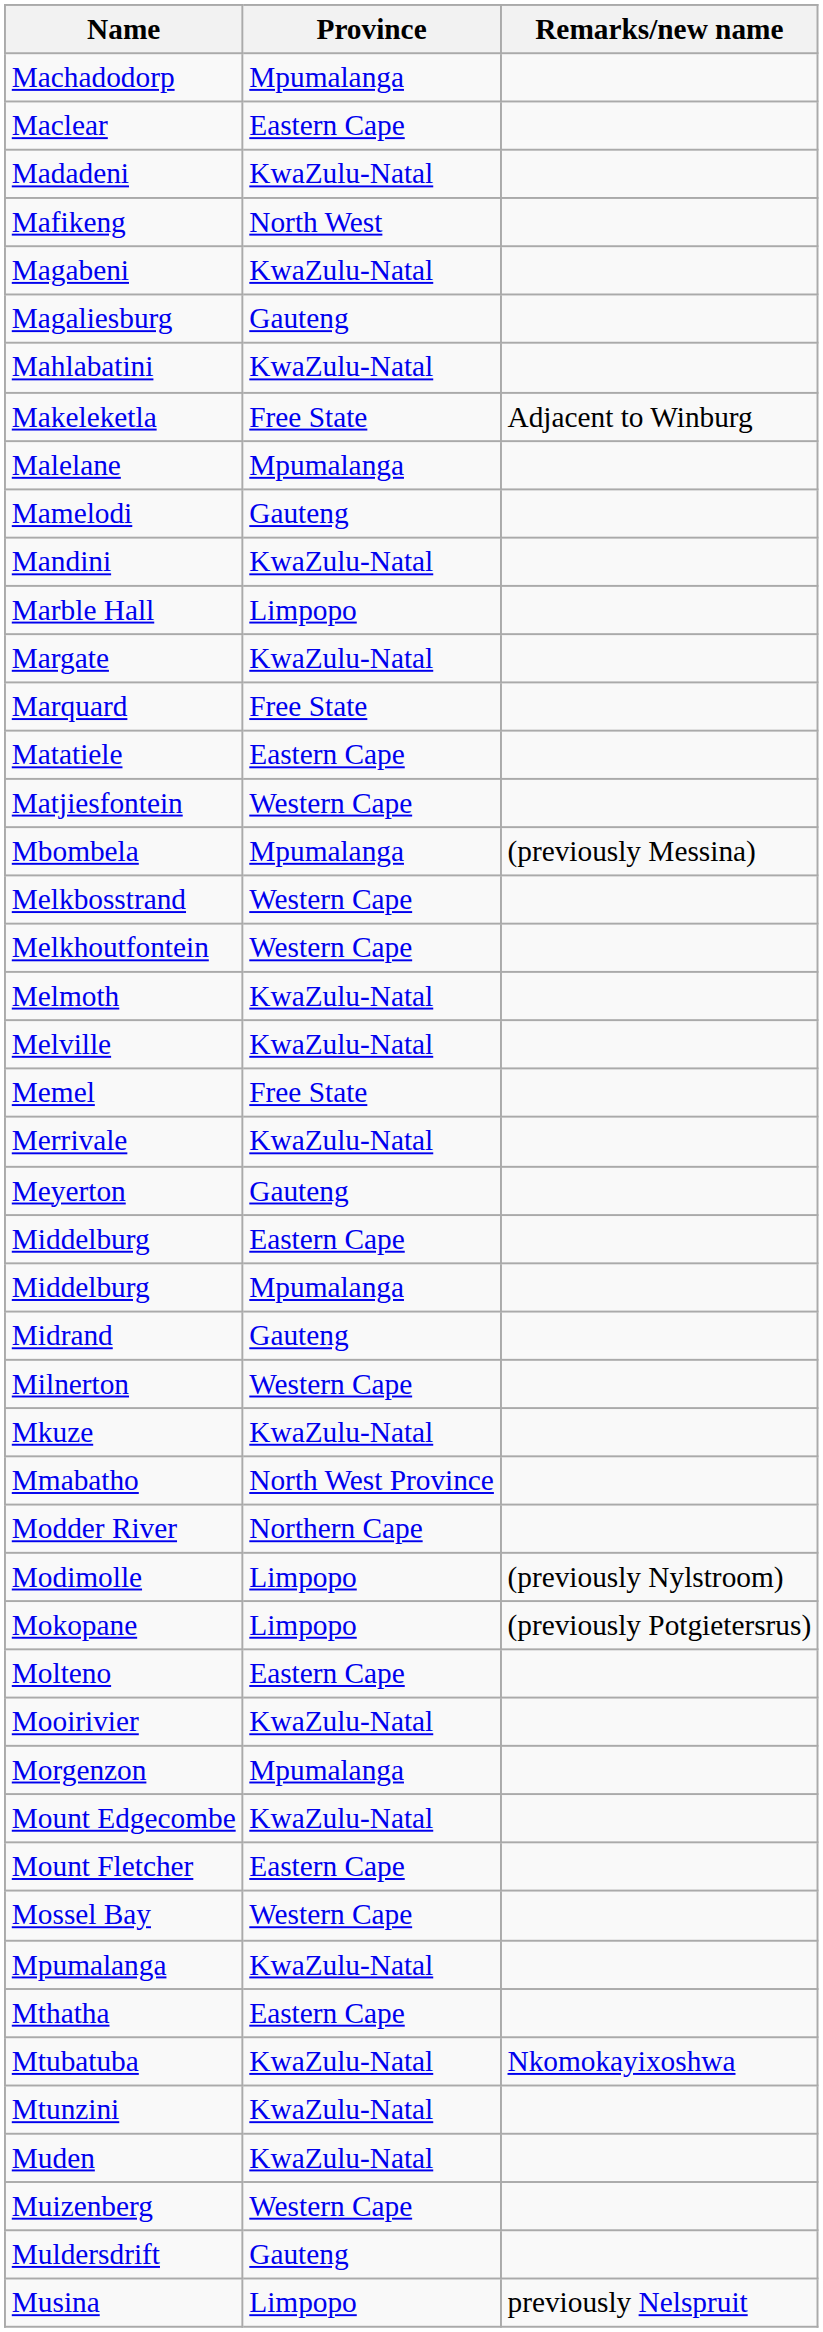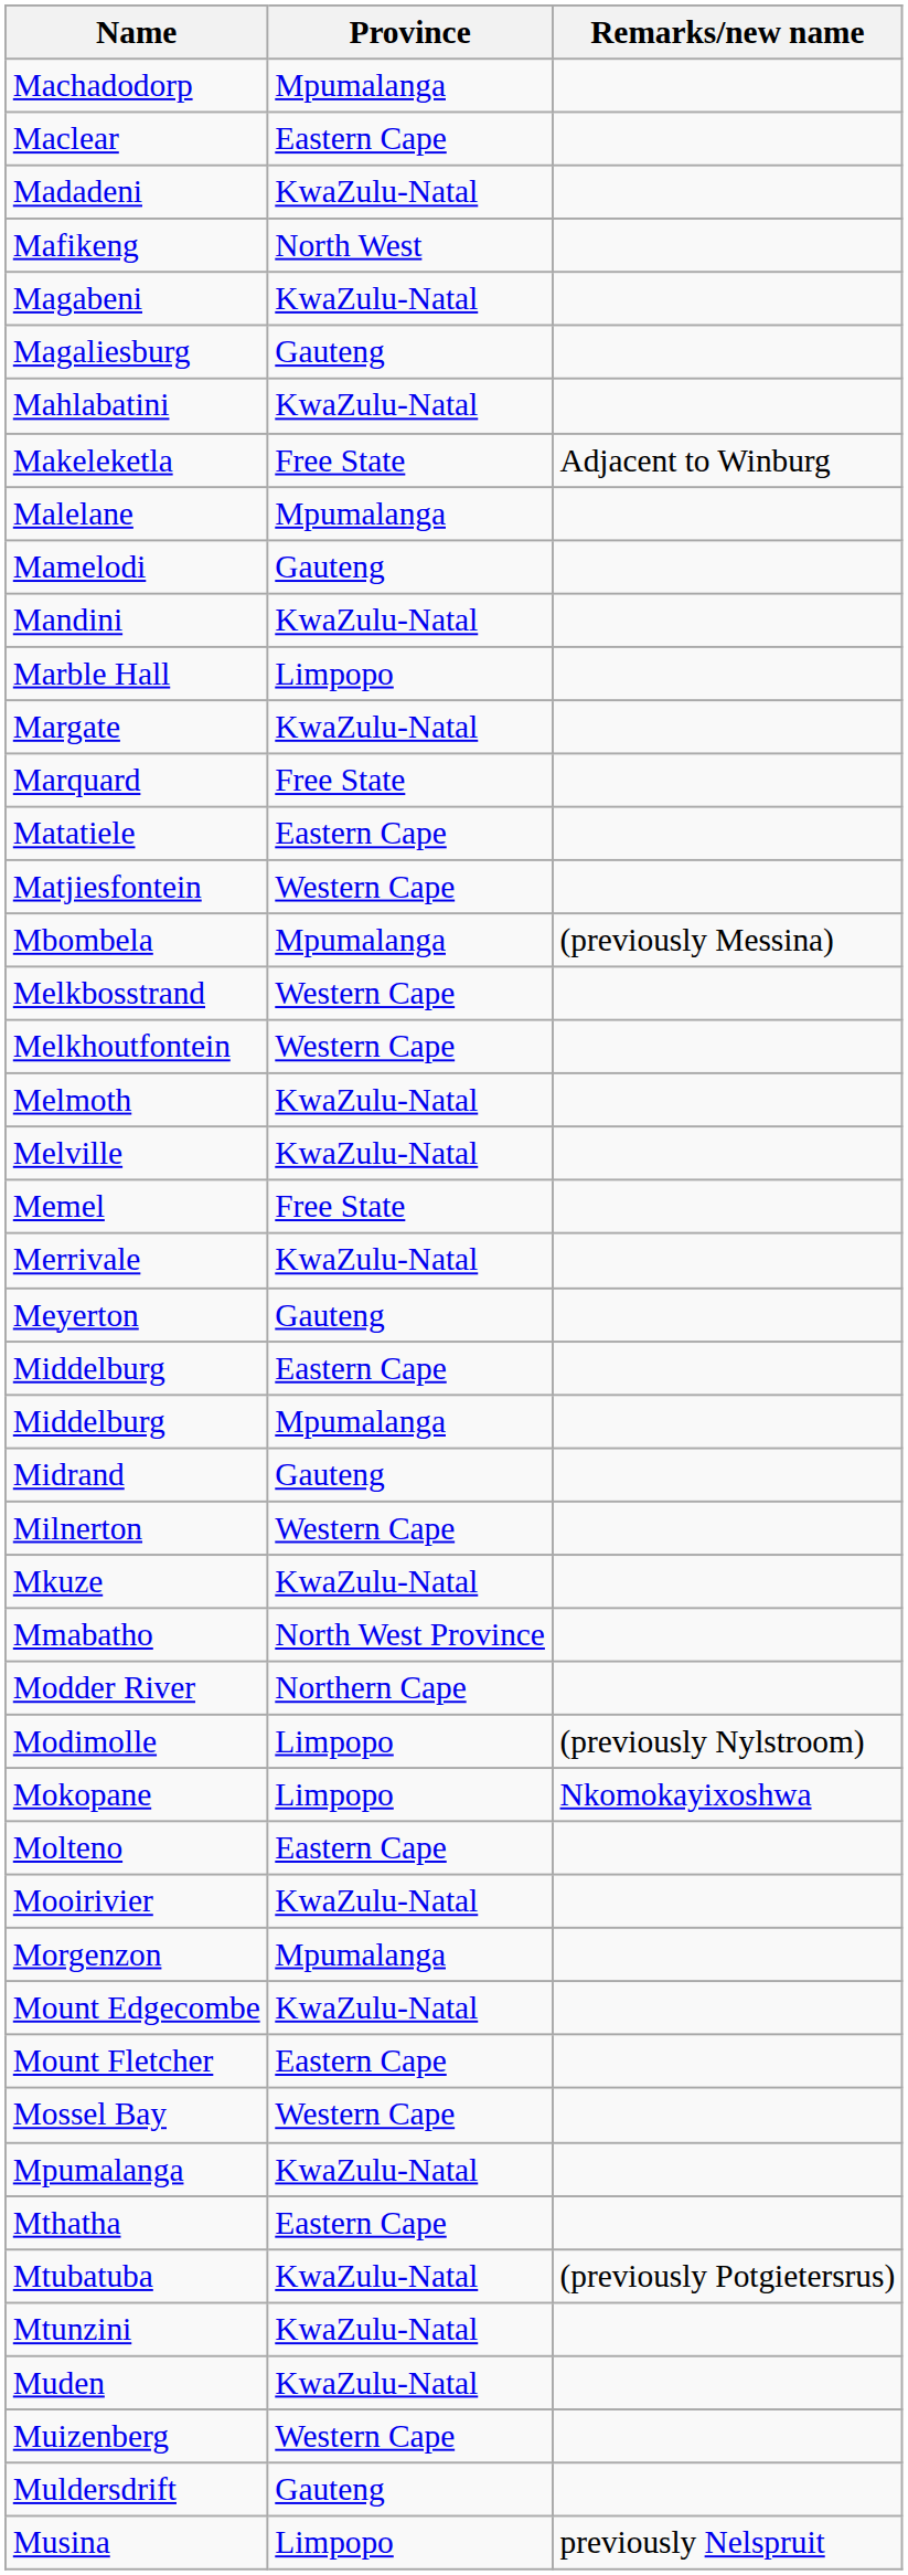 <table class="wikitable sortable" style="font-size: 95%;">
 <tr>
 <th>Name</th>
 <th>Province</th>
 <th>Remarks/new name</th>
 </tr>
 <tr>
 <td><a href='#'>Machadodorp</a></td>
 <td><a href='#'>Mpumalanga</a></td>
 <td></td>
 </tr>
 <tr>
 <td><a href='#'>Maclear</a></td>
 <td><a href='#'>Eastern Cape</a></td>
 <td></td>
 </tr>
 <tr>
 <td><a href='#'>Madadeni</a></td>
 <td><a href='#'>KwaZulu-Natal</a></td>
 <td></td>
 </tr>
 <tr>
 <td><a href='#'>Mafikeng</a></td>
 <td><a href='#'>North West</a></td>
 <td></td>
 </tr>
 <tr>
 <td><a href='#'>Magabeni</a></td>
 <td><a href='#'>KwaZulu-Natal</a></td>
 <td></td>
 </tr>
 <tr>
 <td><a href='#'>Magaliesburg</a></td>
 <td><a href='#'>Gauteng</a></td>
 <td></td>
 </tr>
 <tr>
 <td><a href='#'>Mahlabatini</a></td>
 <td><a href='#'>KwaZulu-Natal</a></td>
 <td></td>
 </tr>
 <tr>
 <td><a href='#'>Makeleketla</a></td>
 <td><a href='#'>Free State</a></td>
 <td>Adjacent to Winburg</td>
 </tr>
 <tr>
 <td><a href='#'>Malelane</a></td>
 <td><a href='#'>Mpumalanga</a></td>
 <td></td>
 </tr>
 <tr>
 <td><a href='#'>Mamelodi</a></td>
 <td><a href='#'>Gauteng</a></td>
 <td></td>
 </tr>
 <tr>
 <td><a href='#'>Mandini</a></td>
 <td><a href='#'>KwaZulu-Natal</a></td>
 <td></td>
 </tr>
 <tr>
 <td><a href='#'>Marble Hall</a></td>
 <td><a href='#'>Limpopo</a></td>
 <td></td>
 </tr>
 <tr>
 <td><a href='#'>Margate</a></td>
 <td><a href='#'>KwaZulu-Natal</a></td>
 <td></td>
 </tr>
 <tr>
 <td><a href='#'>Marquard</a></td>
 <td><a href='#'>Free State</a></td>
 <td></td>
 </tr>
 <tr>
 <td><a href='#'>Matatiele</a></td>
 <td><a href='#'>Eastern Cape</a></td>
 <td></td>
 </tr>
 <tr>
 <td><a href='#'>Matjiesfontein</a></td>
 <td><a href='#'>Western Cape</a></td>
 <td></td>
 </tr>
 <tr>
 <td><a href='#'>Mbombela</a></td>
 <td><a href='#'>Mpumalanga</a></td>
 <td>(previously Messina)</td>
 </tr>
 <tr>
 <td><a href='#'>Melkbosstrand</a></td>
 <td><a href='#'>Western Cape</a></td>
 <td></td>
 </tr>
 <tr>
 <td><a href='#'>Melkhoutfontein</a></td>
 <td><a href='#'>Western Cape</a></td>
 <td></td>
 </tr>
 <tr>
 <td><a href='#'>Melmoth</a></td>
 <td><a href='#'>KwaZulu-Natal</a></td>
 <td></td>
 </tr>
 <tr>
 <td><a href='#'>Melville</a></td>
 <td><a href='#'>KwaZulu-Natal</a></td>
 <td></td>
 </tr>
 <tr>
 <td><a href='#'>Memel</a></td>
 <td><a href='#'>Free State</a></td>
 <td></td>
 </tr>
 <tr>
 <td><a href='#'>Merrivale</a></td>
 <td><a href='#'>KwaZulu-Natal</a></td>
 <td></td>
 </tr>
 <tr>
 <td><a href='#'>Meyerton</a></td>
 <td><a href='#'>Gauteng</a></td>
 <td></td>
 </tr>
 <tr>
 <td><a href='#'>Middelburg</a></td>
 <td><a href='#'>Eastern Cape</a></td>
 <td></td>
 </tr>
 <tr>
 <td><a href='#'>Middelburg</a></td>
 <td><a href='#'>Mpumalanga</a></td>
 <td></td>
 </tr>
 <tr>
 <td><a href='#'>Midrand</a></td>
 <td><a href='#'>Gauteng</a></td>
 <td></td>
 </tr>
 <tr>
 <td><a href='#'>Milnerton</a></td>
 <td><a href='#'>Western Cape</a></td>
 <td></td>
 </tr>
 <tr>
 <td><a href='#'>Mkuze</a></td>
 <td><a href='#'>KwaZulu-Natal</a></td>
 <td></td>
 </tr>
 <tr>
 <td><a href='#'>Mmabatho</a></td>
 <td><a href='#'>North West Province</a></td>
 <td></td>
 </tr>
 <tr>
 <td><a href='#'>Modder River</a></td>
 <td><a href='#'>Northern Cape</a></td>
 <td></td>
 </tr>
 <tr>
 <td><a href='#'>Modimolle</a></td>
 <td><a href='#'>Limpopo</a></td>
 <td>(previously Nylstroom)</td>
 </tr>
 <tr>
 <td><a href='#'>Mokopane</a></td>
 <td><a href='#'>Limpopo</a></td>
-<td>(previously Potgietersrus)</td>
+<td><a href='#'>Nkomokayixoshwa</a></td>
 </tr>
 <tr>
 <td><a href='#'>Molteno</a></td>
 <td><a href='#'>Eastern Cape</a></td>
 <td></td>
 </tr>
 <tr>
 <td><a href='#'>Mooirivier</a></td>
 <td><a href='#'>KwaZulu-Natal</a></td>
 <td></td>
 </tr>
 <tr>
 <td><a href='#'>Morgenzon</a></td>
 <td><a href='#'>Mpumalanga</a></td>
 <td></td>
 </tr>
 <tr>
 <td><a href='#'>Mount Edgecombe</a></td>
 <td><a href='#'>KwaZulu-Natal</a></td>
 <td></td>
 </tr>
 <tr>
 <td><a href='#'>Mount Fletcher</a></td>
 <td><a href='#'>Eastern Cape</a></td>
 <td></td>
 </tr>
 <tr>
 <td><a href='#'>Mossel Bay</a></td>
 <td><a href='#'>Western Cape</a></td>
 <td></td>
 </tr>
 <tr>
 <td><a href='#'>Mpumalanga</a></td>
 <td><a href='#'>KwaZulu-Natal</a></td>
 <td></td>
 </tr>
 <tr>
 <td><a href='#'>Mthatha</a></td>
 <td><a href='#'>Eastern Cape</a></td>
 <td></td>
 </tr>
 <tr>
 <td><a href='#'>Mtubatuba</a></td>
 <td><a href='#'>KwaZulu-Natal</a></td>
-<td><a href='#'>Nkomokayixoshwa</a></td>
+<td>(previously Potgietersrus)</td>
 </tr>
 <tr>
 <td><a href='#'>Mtunzini</a></td>
 <td><a href='#'>KwaZulu-Natal</a></td>
 <td></td>
 </tr>
 <tr>
 <td><a href='#'>Muden</a></td>
 <td><a href='#'>KwaZulu-Natal</a></td>
 <td></td>
 </tr>
 <tr>
 <td><a href='#'>Muizenberg</a></td>
 <td><a href='#'>Western Cape</a></td>
 <td></td>
 </tr>
 <tr>
 <td><a href='#'>Muldersdrift</a></td>
 <td><a href='#'>Gauteng</a></td>
 <td></td>
 </tr>
 <tr>
 <td><a href='#'>Musina</a></td>
 <td><a href='#'>Limpopo</a></td>
 <td>previously <a href='#'>Nelspruit</a></td>
 </tr>
 </table>
